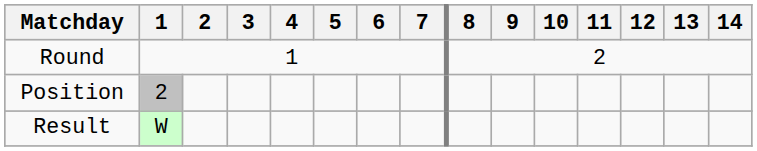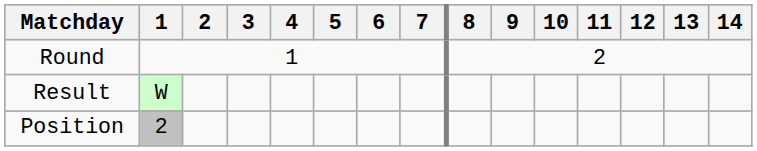 <table class="wikitable" style="text-align: center">
 <tr>
 <th width="75">Matchday</th>
 <th width="20">1</th>
 <th width="20">2</th>
 <th width="20">3</th>
 <th width="20">4</th>
 <th width="20">5</th>
 <th width="20">6</th>
 <th width="20" style="border-right:3px solid grey;">7</th>
 <th width="20">8</th>
 <th width="20">9</th>
 <th width="20">10</th>
 <th width="20">11</th>
 <th width="20">12</th>
 <th width="20">13</th>
 <th width="20">14</th>
 </tr>
 <tr>
 <td>Round</td>
 <td colspan="7" style="border-right:3px solid grey;">1</td>
 <td colspan="7">2</td>
 </tr>
 <tr>
+<td>Result</td>
+<td style="background:#ccffcc;">W</td>
+<td></td>
+<td></td>
+<td></td>
+<td></td>
+<td></td>
+<td style="border-right:3px solid grey;"></td>
+<td></td>
+<td></td>
+<td></td>
+<td></td>
+<td></td>
+<td></td>
+<td></td>
+</tr>
+<tr>
 <td>Position</td>
 <td style="background:silver">2</td>
 <td></td>
 <td></td>
 <td></td>
 <td></td>
 <td></td>
 <td style="border-right:3px solid grey;"></td>
 <td></td>
 <td></td>
 <td></td>
 <td></td>
 <td></td>
 <td></td>
 <td></td>
 </tr>
-<tr>
-<td>Result</td>
-<td style="background:#ccffcc;">W</td>
-<td></td>
-<td></td>
-<td></td>
-<td></td>
-<td></td>
-<td style="border-right:3px solid grey;"></td>
-<td></td>
-<td></td>
-<td></td>
-<td></td>
-<td></td>
-<td></td>
-<td></td>
-</tr>
 </table>
